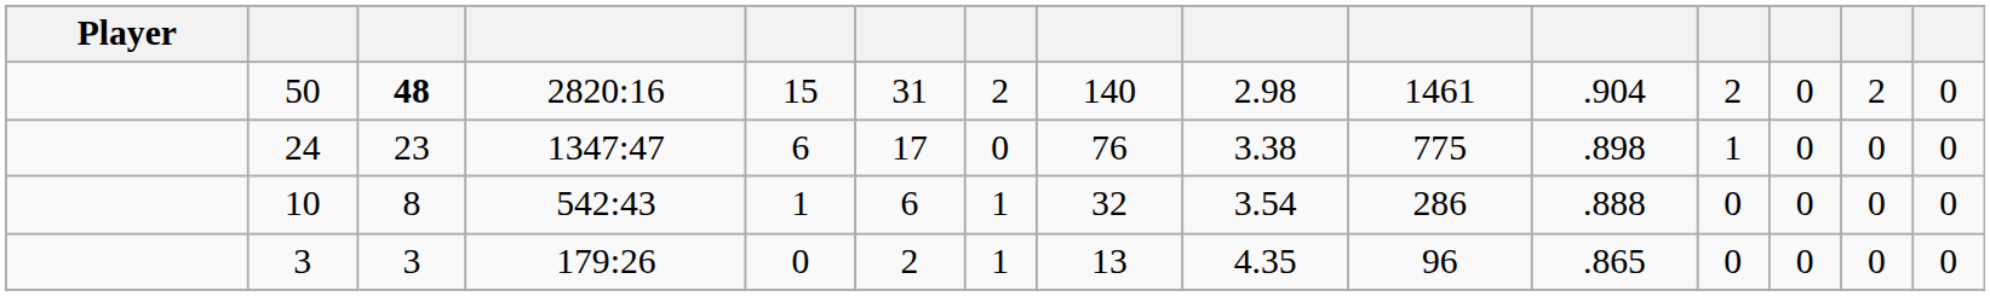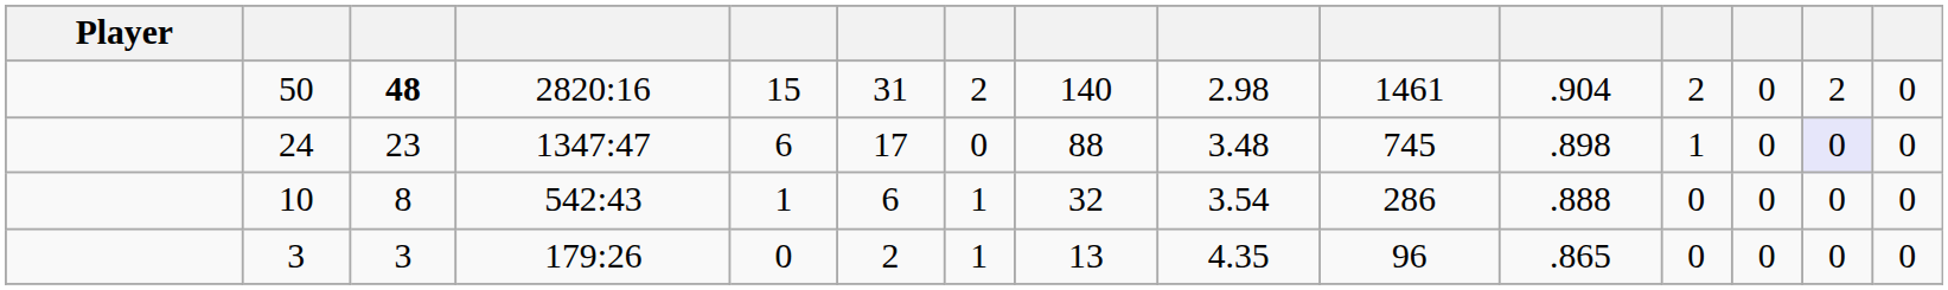 <table class="wikitable sortable" style="width:100%; text-align:center;">
 <tr>
 <th>Player</th>
 <th></th>
 <th></th>
 <th></th>
 <th></th>
 <th></th>
 <th></th>
 <th></th>
 <th></th>
 <th></th>
 <th></th>
 <th></th>
 <th></th>
 <th></th>
 <th></th>
 </tr>
 <tr>
 <td></td>
 <td>50</td>
 <td><strong>48</strong></td>
 <td>2820:16</td>
 <td>15</td>
 <td>31</td>
 <td>2</td>
 <td>140</td>
 <td>2.98</td>
 <td>1461</td>
 <td>.904</td>
 <td>2</td>
 <td>0</td>
 <td>2</td>
 <td>0</td>
 </tr>
 <tr>
 <td></td>
 <td>24</td>
 <td>23</td>
 <td>1347:47</td>
 <td>6</td>
 <td>17</td>
 <td>0</td>
-<td>76</td>
-<td>3.38</td>
-<td>775</td>
+<td>88</td>
+<td>3.48</td>
+<td>745</td>
 <td>.898</td>
 <td>1</td>
 <td>0</td>
-<td>0</td>
+<td style="background: lavender;">0</td>
 <td>0</td>
 </tr>
 <tr>
 <td></td>
 <td>10</td>
 <td>8</td>
 <td>542:43</td>
 <td>1</td>
 <td>6</td>
 <td>1</td>
 <td>32</td>
 <td>3.54</td>
 <td>286</td>
 <td>.888</td>
 <td>0</td>
 <td>0</td>
 <td>0</td>
 <td>0</td>
 </tr>
 <tr>
 <td></td>
 <td>3</td>
 <td>3</td>
 <td>179:26</td>
 <td>0</td>
 <td>2</td>
 <td>1</td>
 <td>13</td>
 <td>4.35</td>
 <td>96</td>
 <td>.865</td>
 <td>0</td>
 <td>0</td>
 <td>0</td>
 <td>0</td>
 </tr>
 </table>
